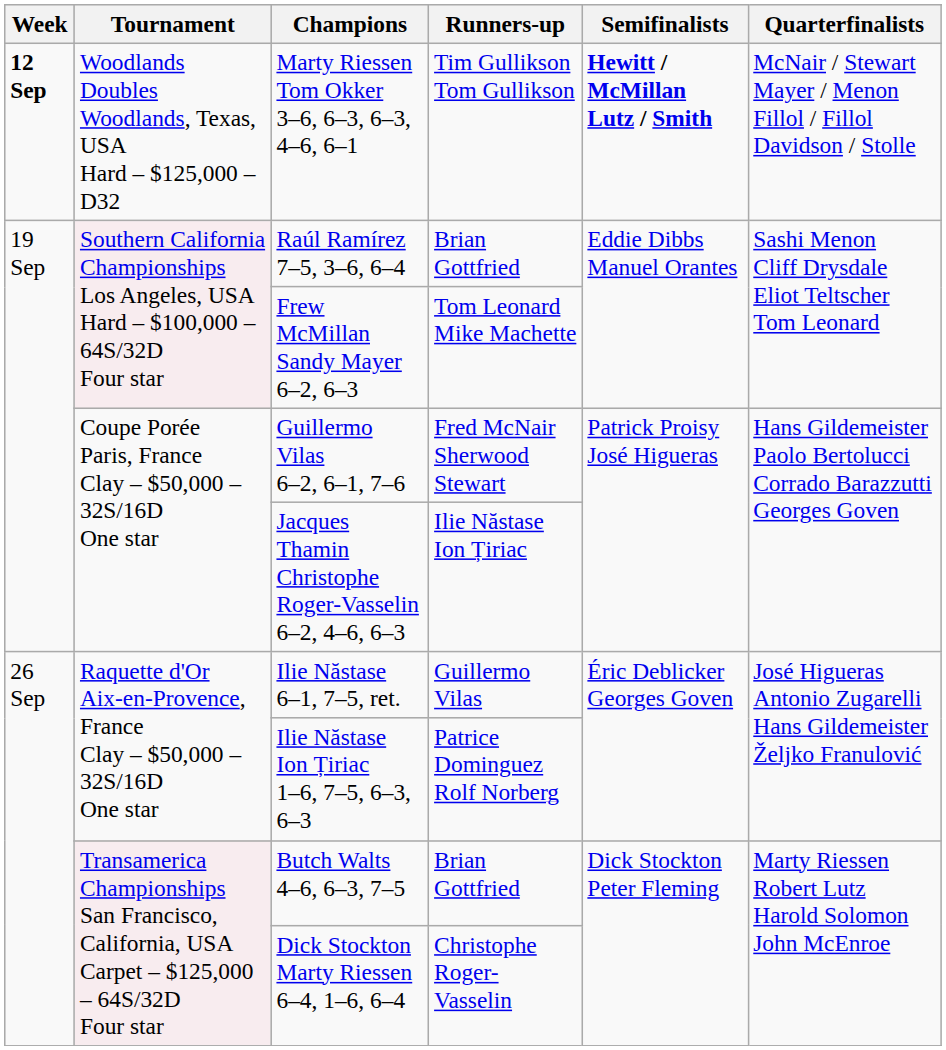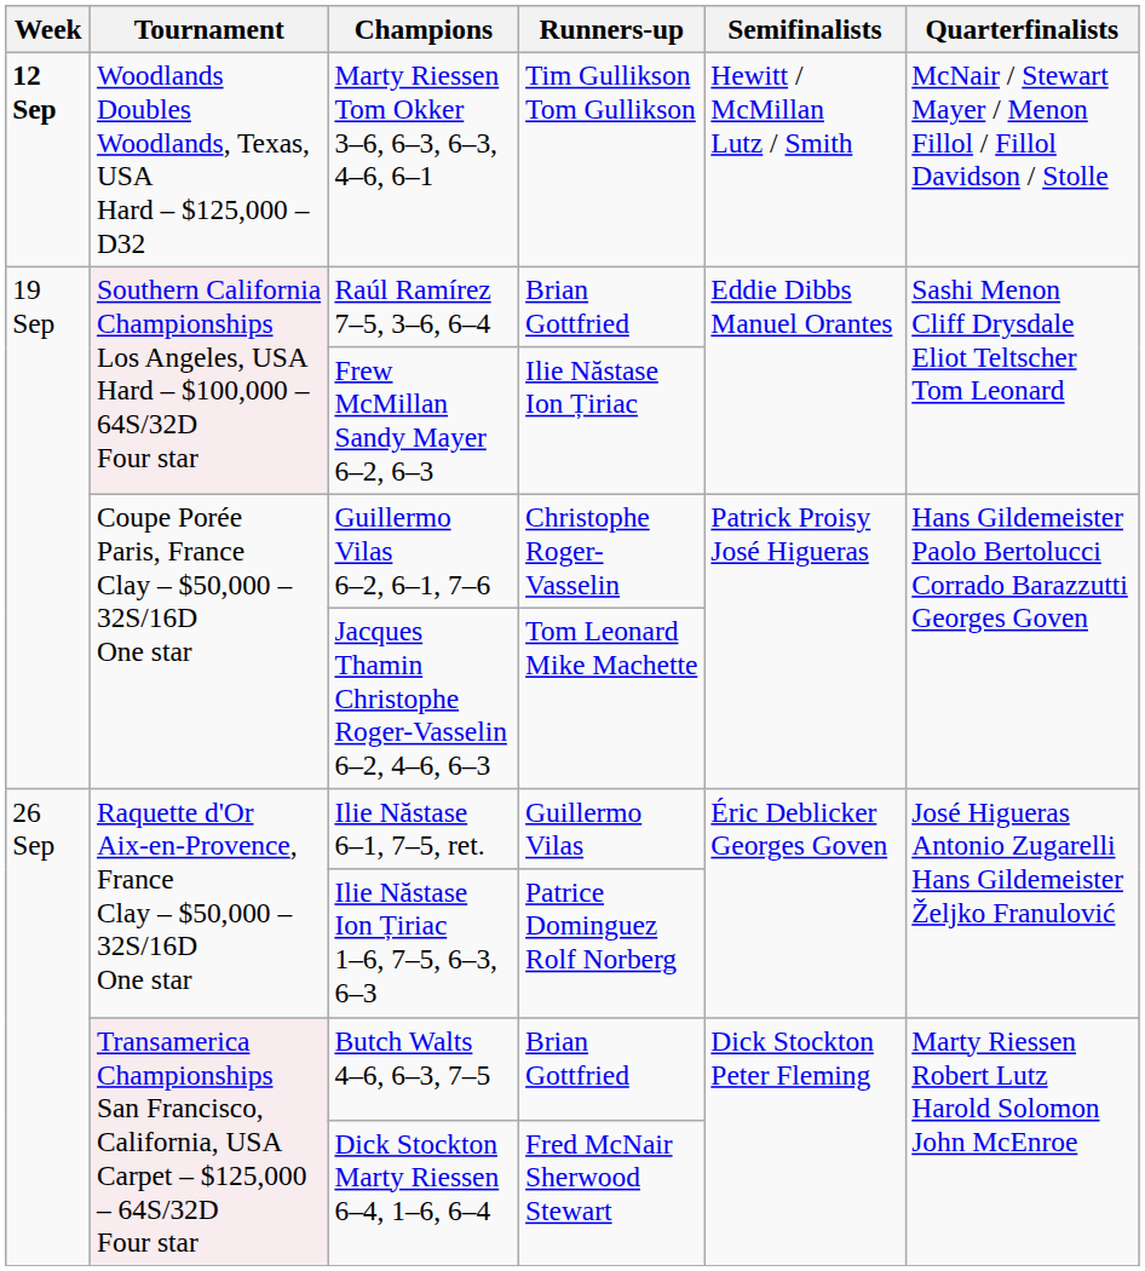 <table class=wikitable style=font-size:95%>
 <tr>
 <th style="width:48px;">Week</th>
 <th style="width:250px;">Tournament</th>
 <th style="width:200px;">Champions</th>
 <th style="width:200px;">Runners-up</th>
 <th style="width:190px;">Semifinalists</th>
 <th style="width:190px;">Quarterfinalists</th>
 </tr>
 <tr valign=top>
 <td><strong>12 Sep</strong></td>
 <td><a href='#'>Woodlands Doubles</a> <br> <a href='#'>Woodlands</a>, Texas, USA <br> Hard – $125,000 – D32</td>
 <td> <a href='#'>Marty Riessen</a> <br>  <a href='#'>Tom Okker</a> <br> 3–6, 6–3, 6–3, 4–6, 6–1</td>
 <td> <a href='#'>Tim Gullikson</a> <br>  <a href='#'>Tom Gullikson</a></td>
-<td><strong> <a href='#'>Hewitt</a> /   <a href='#'>McMillan</a><br> <a href='#'>Lutz</a> /  <a href='#'>Smith</a></strong></td>
+<td> <a href='#'>Hewitt</a> /   <a href='#'>McMillan</a><br> <a href='#'>Lutz</a> /  <a href='#'>Smith</a></td>
 <td> <a href='#'>McNair</a> /  <a href='#'>Stewart</a><br> <a href='#'>Mayer</a> /  <a href='#'>Menon</a><br> <a href='#'>Fillol</a> /  <a href='#'>Fillol</a> <br> <a href='#'>Davidson</a> /  <a href='#'>Stolle</a></td>
 </tr>
 <tr valign=top>
 <td rowspan=4>19 Sep</td>
 <td style="background:#F8ECEF;" rowspan="2"><a href='#'>Southern California Championships</a> <br> Los Angeles, USA <br> Hard – $100,000 – 64S/32D <br> Four star</td>
 <td> <a href='#'>Raúl Ramírez</a> <br> 7–5, 3–6, 6–4</td>
 <td> <a href='#'>Brian Gottfried</a></td>
 <td rowspan=2> <a href='#'>Eddie Dibbs</a> <br>  <a href='#'>Manuel Orantes</a></td>
 <td rowspan=2> <a href='#'>Sashi Menon</a> <br>  <a href='#'>Cliff Drysdale</a> <br>  <a href='#'>Eliot Teltscher</a> <br>  <a href='#'>Tom Leonard</a></td>
 </tr>
 <tr valign=top>
 <td> <a href='#'>Frew McMillan</a> <br>  <a href='#'>Sandy Mayer</a> <br> 6–2, 6–3</td>
-<td> <a href='#'>Tom Leonard</a> <br>  <a href='#'>Mike Machette</a></td>
+<td> <a href='#'>Ilie Năstase</a> <br>  <a href='#'>Ion Țiriac</a></td>
 </tr>
 <tr valign=top>
 <td rowspan=2>Coupe Porée <br> Paris, France <br> Clay – $50,000 – 32S/16D <br> One star</td>
 <td> <a href='#'>Guillermo Vilas</a> <br> 6–2, 6–1, 7–6</td>
-<td> <a href='#'>Fred McNair</a> <br>  <a href='#'>Sherwood Stewart</a></td>
+<td> <a href='#'>Christophe Roger-Vasselin</a></td>
 <td rowspan=2> <a href='#'>Patrick Proisy</a> <br>  <a href='#'>José Higueras</a></td>
 <td rowspan=2> <a href='#'>Hans Gildemeister</a> <br>  <a href='#'>Paolo Bertolucci</a> <br>  <a href='#'>Corrado Barazzutti</a> <br>  <a href='#'>Georges Goven</a></td>
 </tr>
 <tr valign=top>
 <td> <a href='#'>Jacques Thamin</a> <br>  <a href='#'>Christophe Roger-Vasselin</a> <br> 6–2, 4–6, 6–3</td>
-<td> <a href='#'>Ilie Năstase</a> <br>  <a href='#'>Ion Țiriac</a></td>
+<td> <a href='#'>Tom Leonard</a> <br>  <a href='#'>Mike Machette</a></td>
 </tr>
 <tr valign=top>
 <td rowspan=4>26 Sep</td>
 <td rowspan=2><a href='#'>Raquette d'Or</a> <br> <a href='#'>Aix-en-Provence</a>, France <br> Clay – $50,000 – 32S/16D <br> One star</td>
 <td> <a href='#'>Ilie Năstase</a> <br> 6–1, 7–5, ret.</td>
 <td> <a href='#'>Guillermo Vilas</a></td>
 <td rowspan=2> <a href='#'>Éric Deblicker</a> <br>  <a href='#'>Georges Goven</a></td>
 <td rowspan=2> <a href='#'>José Higueras</a> <br>  <a href='#'>Antonio Zugarelli</a> <br>  <a href='#'>Hans Gildemeister</a> <br>  <a href='#'>Željko Franulović</a></td>
 </tr>
 <tr valign=top>
 <td> <a href='#'>Ilie Năstase</a> <br>  <a href='#'>Ion Țiriac</a> <br> 1–6, 7–5, 6–3, 6–3</td>
 <td> <a href='#'>Patrice Dominguez</a> <br>  <a href='#'>Rolf Norberg</a></td>
 </tr>
 <tr valign=top>
 <td style="background:#F8ECEF;" rowspan="2"><a href='#'>Transamerica Championships</a> <br> San Francisco, California, USA <br> Carpet – $125,000 – 64S/32D <br> Four star</td>
 <td> <a href='#'>Butch Walts</a> <br> 4–6, 6–3, 7–5</td>
 <td> <a href='#'>Brian Gottfried</a></td>
 <td rowspan=2> <a href='#'>Dick Stockton</a> <br>  <a href='#'>Peter Fleming</a></td>
 <td rowspan=2> <a href='#'>Marty Riessen</a> <br>  <a href='#'>Robert Lutz</a> <br>  <a href='#'>Harold Solomon</a> <br>  <a href='#'>John McEnroe</a></td>
 </tr>
 <tr valign=top>
 <td> <a href='#'>Dick Stockton</a> <br>  <a href='#'>Marty Riessen</a> <br> 6–4, 1–6, 6–4</td>
-<td> <a href='#'>Christophe Roger-Vasselin</a></td>
+<td> <a href='#'>Fred McNair</a> <br>  <a href='#'>Sherwood Stewart</a></td>
 </tr>
 </table>
